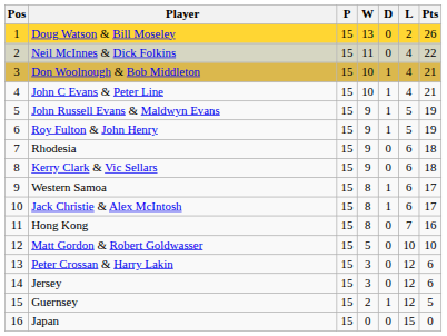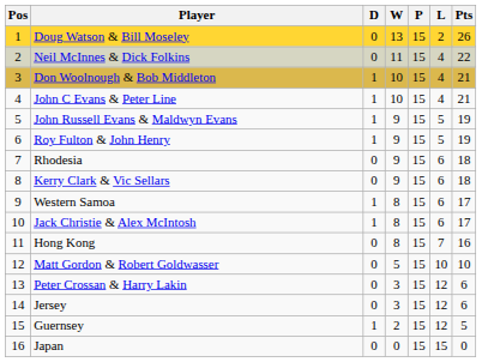 <table class="wikitable" style="font-size: 100%">
 <tr>
 <th width=20>Pos</th>
 <th width=400>Player</th>
+<th width=20>D</th>
+<th width=20>W</th>
 <th width=20>P</th>
-<th width=20>W</th>
-<th width=20>D</th>
 <th width=20>L</th>
 <th width=20>Pts</th>
 </tr>
 <tr align=center style="background: #FFD633;">
 <td>1</td>
 <td align="left"> <a href='#'>Doug Watson</a> & <a href='#'>Bill Moseley</a></td>
+<td>0</td>
+<td>13</td>
 <td>15</td>
-<td>13</td>
-<td>0</td>
 <td>2</td>
 <td>26</td>
 </tr>
 <tr align=center style="background: #D6D6C2;">
 <td>2</td>
 <td align="left"> <a href='#'>Neil McInnes</a> & <a href='#'>Dick Folkins</a></td>
+<td>0</td>
+<td>11</td>
 <td>15</td>
-<td>11</td>
-<td>0</td>
 <td>4</td>
 <td>22</td>
 </tr>
 <tr align=center style="background: #DBB84D;">
 <td>3</td>
 <td align="left"> <a href='#'>Don Woolnough</a> & <a href='#'>Bob Middleton</a></td>
+<td>1</td>
+<td>10</td>
 <td>15</td>
-<td>10</td>
-<td>1</td>
 <td>4</td>
 <td>21</td>
 </tr>
 <tr align=center>
 <td>4</td>
 <td align="left"> <a href='#'>John C Evans</a> & <a href='#'>Peter Line</a></td>
+<td>1</td>
+<td>10</td>
 <td>15</td>
-<td>10</td>
-<td>1</td>
 <td>4</td>
 <td>21</td>
 </tr>
 <tr align=center>
 <td>5</td>
 <td align="left"> <a href='#'>John Russell Evans</a> & <a href='#'>Maldwyn Evans</a></td>
+<td>1</td>
+<td>9</td>
 <td>15</td>
-<td>9</td>
-<td>1</td>
 <td>5</td>
 <td>19</td>
 </tr>
 <tr align=center>
 <td>6</td>
 <td align="left"> <a href='#'>Roy Fulton</a> & <a href='#'>John Henry</a></td>
+<td>1</td>
+<td>9</td>
 <td>15</td>
-<td>9</td>
-<td>1</td>
 <td>5</td>
 <td>19</td>
 </tr>
 <tr align=center>
 <td>7</td>
 <td align="left"> Rhodesia</td>
+<td>0</td>
+<td>9</td>
 <td>15</td>
-<td>9</td>
-<td>0</td>
 <td>6</td>
 <td>18</td>
 </tr>
 <tr align=center>
 <td>8</td>
 <td align="left"> <a href='#'>Kerry Clark</a> & <a href='#'>Vic Sellars</a></td>
+<td>0</td>
+<td>9</td>
 <td>15</td>
-<td>9</td>
-<td>0</td>
 <td>6</td>
 <td>18</td>
 </tr>
 <tr align=center>
 <td>9</td>
 <td align="left"> Western Samoa</td>
+<td>1</td>
+<td>8</td>
 <td>15</td>
-<td>8</td>
-<td>1</td>
 <td>6</td>
 <td>17</td>
 </tr>
 <tr align=center>
 <td>10</td>
 <td align="left"> <a href='#'>Jack Christie</a> & <a href='#'>Alex McIntosh</a></td>
+<td>1</td>
+<td>8</td>
 <td>15</td>
-<td>8</td>
-<td>1</td>
 <td>6</td>
 <td>17</td>
 </tr>
 <tr align=center>
 <td>11</td>
 <td align="left"> Hong Kong</td>
+<td>0</td>
+<td>8</td>
 <td>15</td>
-<td>8</td>
-<td>0</td>
 <td>7</td>
 <td>16</td>
 </tr>
 <tr align=center>
 <td>12</td>
 <td align="left"> <a href='#'>Matt Gordon</a> & <a href='#'>Robert Goldwasser</a></td>
+<td>0</td>
+<td>5</td>
 <td>15</td>
-<td>5</td>
-<td>0</td>
 <td>10</td>
 <td>10</td>
 </tr>
 <tr align=center>
 <td>13</td>
 <td align="left"> <a href='#'>Peter Crossan</a> & <a href='#'>Harry Lakin</a></td>
+<td>0</td>
+<td>3</td>
 <td>15</td>
-<td>3</td>
-<td>0</td>
 <td>12</td>
 <td>6</td>
 </tr>
 <tr align=center>
 <td>14</td>
 <td align="left"> Jersey</td>
+<td>0</td>
+<td>3</td>
 <td>15</td>
-<td>3</td>
-<td>0</td>
 <td>12</td>
 <td>6</td>
 </tr>
 <tr align=center>
 <td>15</td>
 <td align="left"> Guernsey</td>
+<td>1</td>
+<td>2</td>
 <td>15</td>
-<td>2</td>
-<td>1</td>
 <td>12</td>
 <td>5</td>
 </tr>
 <tr align=center>
 <td>16</td>
 <td align="left"> Japan</td>
-<td>15</td>
 <td>0</td>
 <td>0</td>
+<td>15</td>
 <td>15</td>
 <td>0</td>
 </tr>
 </table>
